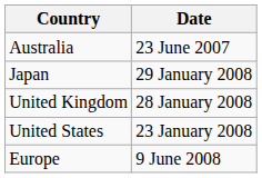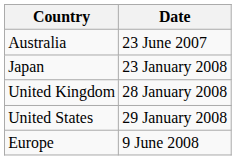 <table class="wikitable">
 <tr>
 <th>Country</th>
 <th>Date</th>
 </tr>
 <tr>
 <td>Australia</td>
 <td>23 June 2007</td>
 </tr>
 <tr>
 <td>Japan</td>
-<td>29 January 2008</td>
+<td>23 January 2008</td>
 </tr>
 <tr>
 <td>United Kingdom</td>
 <td>28 January 2008</td>
 </tr>
 <tr>
 <td>United States</td>
-<td>23 January 2008</td>
+<td>29 January 2008</td>
 </tr>
 <tr>
 <td>Europe</td>
 <td>9 June 2008</td>
 </tr>
 </table>
